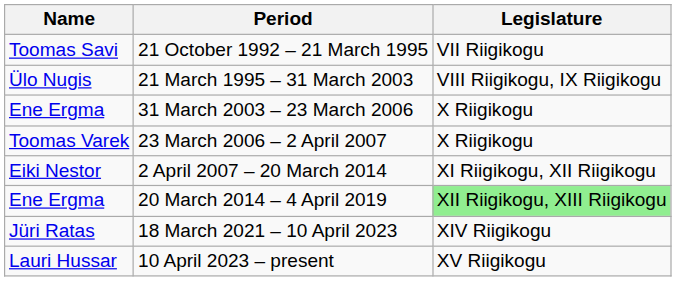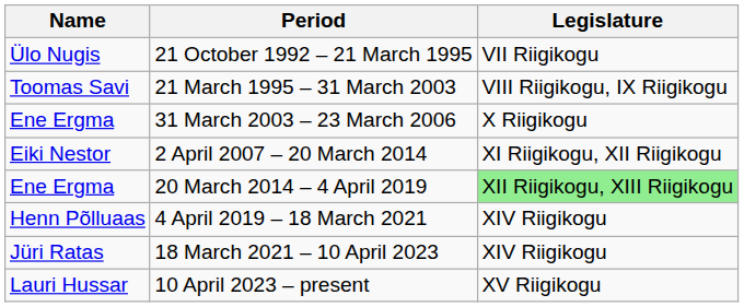 <table class="wikitable">
 <tr>
 <th>Name</th>
 <th>Period</th>
 <th>Legislature</th>
 </tr>
 <tr>
-<td><a href='#'>Toomas Savi</a></td>
+<td><a href='#'>Ülo Nugis</a></td>
 <td>21 October 1992 – 21 March 1995</td>
 <td>VII Riigikogu</td>
 </tr>
 <tr>
-<td><a href='#'>Ülo Nugis</a></td>
+<td><a href='#'>Toomas Savi</a></td>
 <td>21 March 1995 – 31 March 2003</td>
 <td>VIII Riigikogu, IX Riigikogu</td>
 </tr>
 <tr>
 <td><a href='#'>Ene Ergma</a></td>
 <td>31 March 2003 – 23 March 2006</td>
-<td>X Riigikogu</td>
-</tr>
-<tr>
-<td><a href='#'>Toomas Varek</a></td>
-<td>23 March 2006 – 2 April 2007</td>
 <td>X Riigikogu</td>
 </tr>
 <tr>
 <td><a href='#'>Eiki Nestor</a></td>
 <td>2 April 2007 – 20 March 2014</td>
 <td>XI Riigikogu, XII Riigikogu</td>
 </tr>
 <tr>
 <td><a href='#'>Ene Ergma</a></td>
 <td>20 March 2014 – 4 April 2019</td>
 <td style="background: lightgreen;">XII Riigikogu, XIII Riigikogu</td>
 </tr>
 <tr>
+<td><a href='#'>Henn Põlluaas</a></td>
+<td>4 April 2019 – 18 March 2021</td>
+<td>XIV Riigikogu</td>
+</tr>
+<tr>
 <td><a href='#'>Jüri Ratas</a></td>
 <td>18 March 2021 – 10 April 2023</td>
 <td>XIV Riigikogu</td>
 </tr>
 <tr>
 <td><a href='#'>Lauri Hussar</a></td>
 <td>10 April 2023 – present</td>
 <td>XV Riigikogu</td>
 </tr>
 </table>
